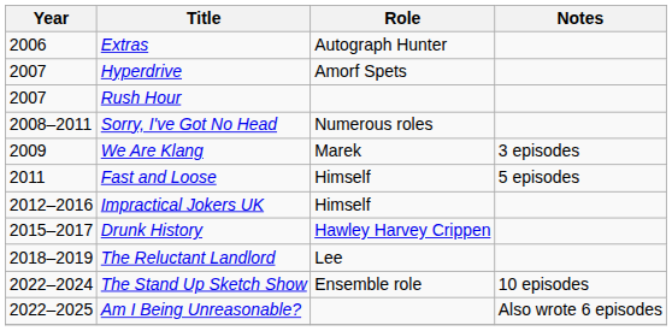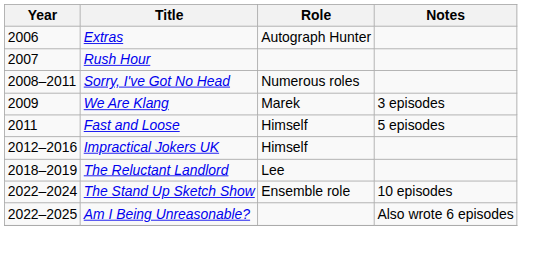 <table class="wikitable sortable">
 <tr>
 <th>Year</th>
 <th>Title</th>
 <th>Role</th>
 <th class="unsortable">Notes</th>
 </tr>
 <tr>
 <td>2006</td>
 <td><em><a href='#'>Extras</a></em></td>
 <td>Autograph Hunter</td>
-<td></td>
-</tr>
-<tr>
-<td>2007</td>
-<td><em><a href='#'>Hyperdrive</a></em></td>
-<td>Amorf Spets</td>
 <td></td>
 </tr>
 <tr>
 <td>2007</td>
 <td><em><a href='#'>Rush Hour</a></em></td>
 <td></td>
 <td></td>
 </tr>
 <tr>
 <td>2008–2011</td>
 <td><em><a href='#'>Sorry, I've Got No Head</a></em></td>
 <td>Numerous roles</td>
 <td></td>
 </tr>
 <tr>
 <td>2009</td>
 <td><em><a href='#'>We Are Klang</a></em></td>
 <td>Marek</td>
 <td>3 episodes</td>
 </tr>
 <tr>
 <td>2011</td>
 <td><em><a href='#'>Fast and Loose</a></em></td>
 <td>Himself</td>
 <td>5 episodes</td>
 </tr>
 <tr>
 <td>2012–2016</td>
 <td><em><a href='#'>Impractical Jokers UK</a></em></td>
 <td>Himself</td>
 <td></td>
 </tr>
 <tr>
-<td>2015–2017</td>
-<td><em><a href='#'>Drunk History</a></em></td>
-<td><a href='#'>Hawley Harvey Crippen</a></td>
-<td></td>
-</tr>
-<tr>
 <td>2018–2019</td>
 <td><em><a href='#'>The Reluctant Landlord</a></em></td>
 <td>Lee</td>
 <td></td>
 </tr>
 <tr>
 <td>2022–2024</td>
 <td><em><a href='#'>The Stand Up Sketch Show</a></em></td>
 <td>Ensemble role</td>
 <td>10 episodes</td>
 </tr>
 <tr>
 <td>2022–2025</td>
 <td><em><a href='#'>Am I Being Unreasonable?</a></em></td>
 <td></td>
 <td>Also wrote 6 episodes</td>
 </tr>
 <tr>
 </tr>
 </table>
